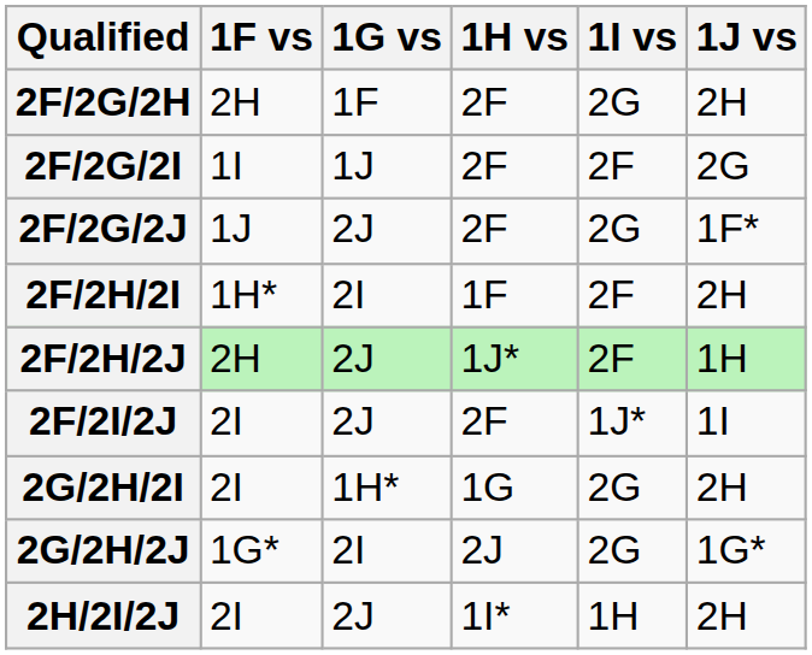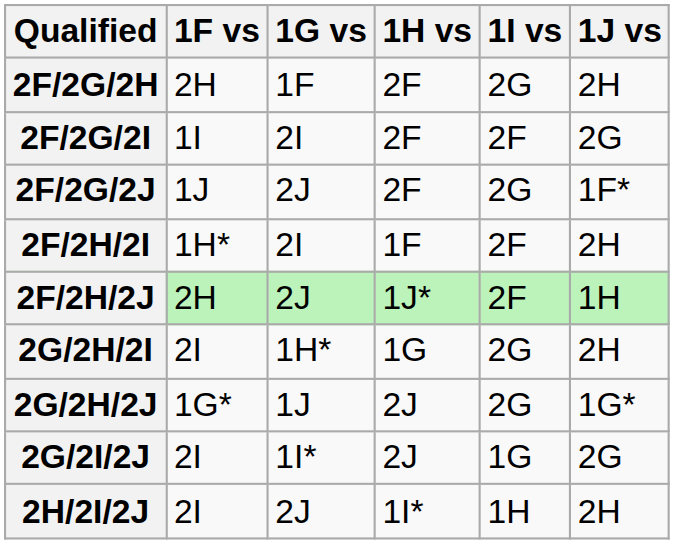 <table class="wikitable">
 <tr>
 <th>Qualified</th>
 <th>1F vs</th>
 <th>1G vs</th>
 <th>1H vs</th>
 <th>1I vs</th>
 <th>1J vs</th>
 </tr>
 <tr>
 <th>2F/2G/2H</th>
 <td>2H</td>
 <td>1F</td>
 <td>2F</td>
 <td>2G</td>
 <td>2H</td>
 </tr>
 <tr>
 <th>2F/2G/2I</th>
 <td>1I</td>
-<td>1J</td>
+<td>2I</td>
 <td>2F</td>
 <td>2F</td>
 <td>2G</td>
 </tr>
 <tr>
 <th>2F/2G/2J</th>
 <td>1J</td>
 <td>2J</td>
 <td>2F</td>
 <td>2G</td>
 <td>1F*</td>
 </tr>
 <tr>
 <th>2F/2H/2I</th>
 <td>1H*</td>
 <td>2I</td>
 <td>1F</td>
 <td>2F</td>
 <td>2H</td>
 </tr>
 <tr bgcolor=BBF3BB>
 <th>2F/2H/2J</th>
 <td>2H</td>
 <td>2J</td>
 <td>1J*</td>
 <td>2F</td>
 <td>1H</td>
 </tr>
 <tr>
-<th>2F/2I/2J</th>
-<td>2I</td>
-<td>2J</td>
-<td>2F</td>
-<td>1J*</td>
-<td>1I</td>
-</tr>
-<tr>
 <th>2G/2H/2I</th>
 <td>2I</td>
 <td>1H*</td>
 <td>1G</td>
 <td>2G</td>
 <td>2H</td>
 </tr>
 <tr>
 <th>2G/2H/2J</th>
 <td>1G*</td>
-<td>2I</td>
+<td>1J</td>
 <td>2J</td>
 <td>2G</td>
 <td>1G*</td>
+</tr>
+<tr>
+<th>2G/2I/2J</th>
+<td>2I</td>
+<td>1I*</td>
+<td>2J</td>
+<td>1G</td>
+<td>2G</td>
 </tr>
 <tr>
 <th>2H/2I/2J</th>
 <td>2I</td>
 <td>2J</td>
 <td>1I*</td>
 <td>1H</td>
 <td>2H</td>
 </tr>
 </table>
